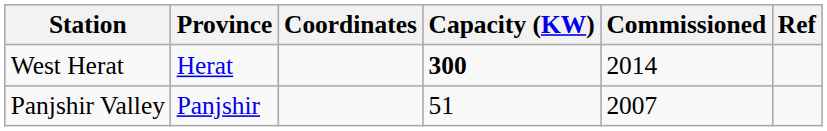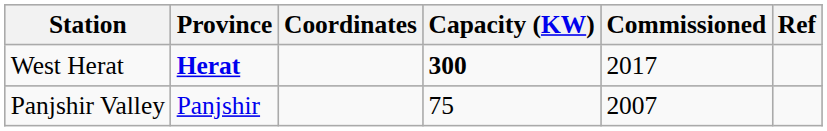 <table class="wikitable sortable">
 <tr>
 <th>Station</th>
 <th>Province</th>
 <th>Coordinates</th>
 <th>Capacity (<a href='#'>KW</a>)</th>
 <th>Commissioned</th>
 <th>Ref</th>
 </tr>
 <tr>
 <td>West Herat</td>
-<td><a href='#'>Herat</a></td>
+<td><strong><a href='#'>Herat</a></strong></td>
 <td></td>
 <td><strong>300</strong></td>
-<td>2014</td>
+<td>2017</td>
 <td></td>
 </tr>
 <tr>
 <td>Panjshir Valley</td>
 <td><a href='#'>Panjshir</a></td>
 <td></td>
-<td>51</td>
+<td>75</td>
 <td>2007</td>
 <td></td>
 </tr>
 </table>
